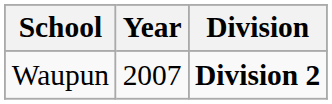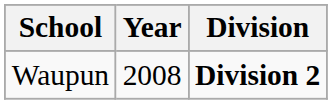 <table class="wikitable">
 <tr>
 <th>School</th>
 <th>Year</th>
 <th>Division</th>
 </tr>
 <tr>
 <td>Waupun</td>
-<td>2007</td>
+<td>2008</td>
 <td><strong>Division 2</strong></td>
 </tr>
 </table>
